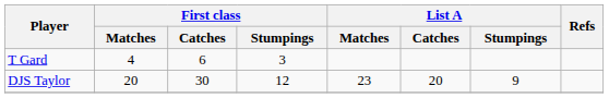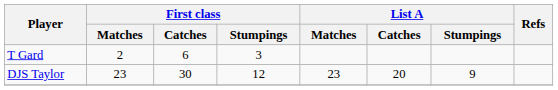 <table class="wikitable" style="text-align:center; width:55%;">
 <tr>
 <th rowspan=2>Player</th>
 <th colspan=3><a href='#'>First class</a></th>
 <th colspan=3><a href='#'>List A</a></th>
 <th rowspan=2>Refs</th>
 </tr>
 <tr>
 <th>Matches</th>
 <th>Catches</th>
 <th>Stumpings</th>
 <th>Matches</th>
 <th>Catches</th>
 <th>Stumpings</th>
 </tr>
 <tr>
 <td align=left><a href='#'>T Gard</a></td>
-<td>4</td>
+<td>2</td>
 <td>6</td>
 <td>3</td>
 <td></td>
 <td></td>
 <td></td>
 <td></td>
 </tr>
 <tr>
 <td align=left><a href='#'>DJS Taylor</a></td>
-<td>20</td>
+<td>23</td>
 <td>30</td>
 <td>12</td>
 <td>23</td>
 <td>20</td>
 <td>9</td>
 <td></td>
 </tr>
 <tr>
 </tr>
 </table>
